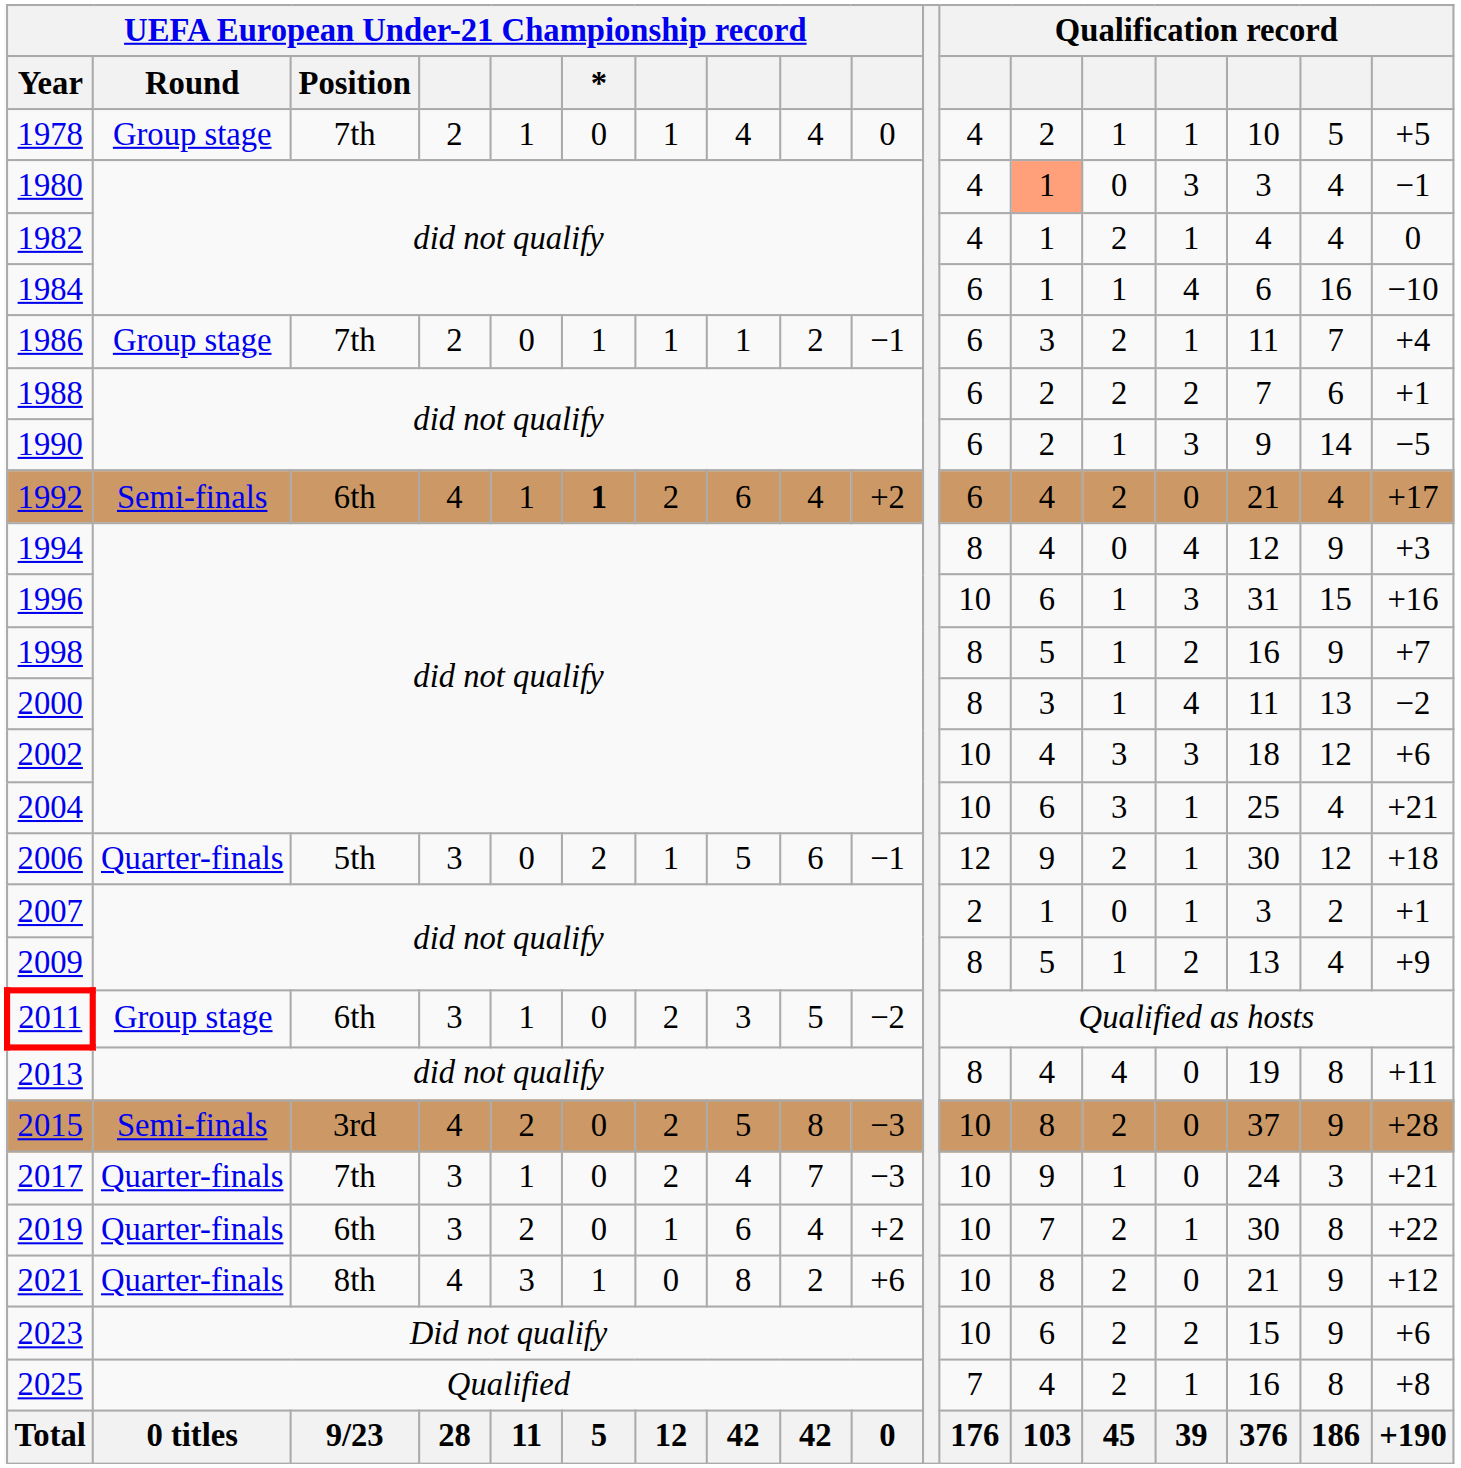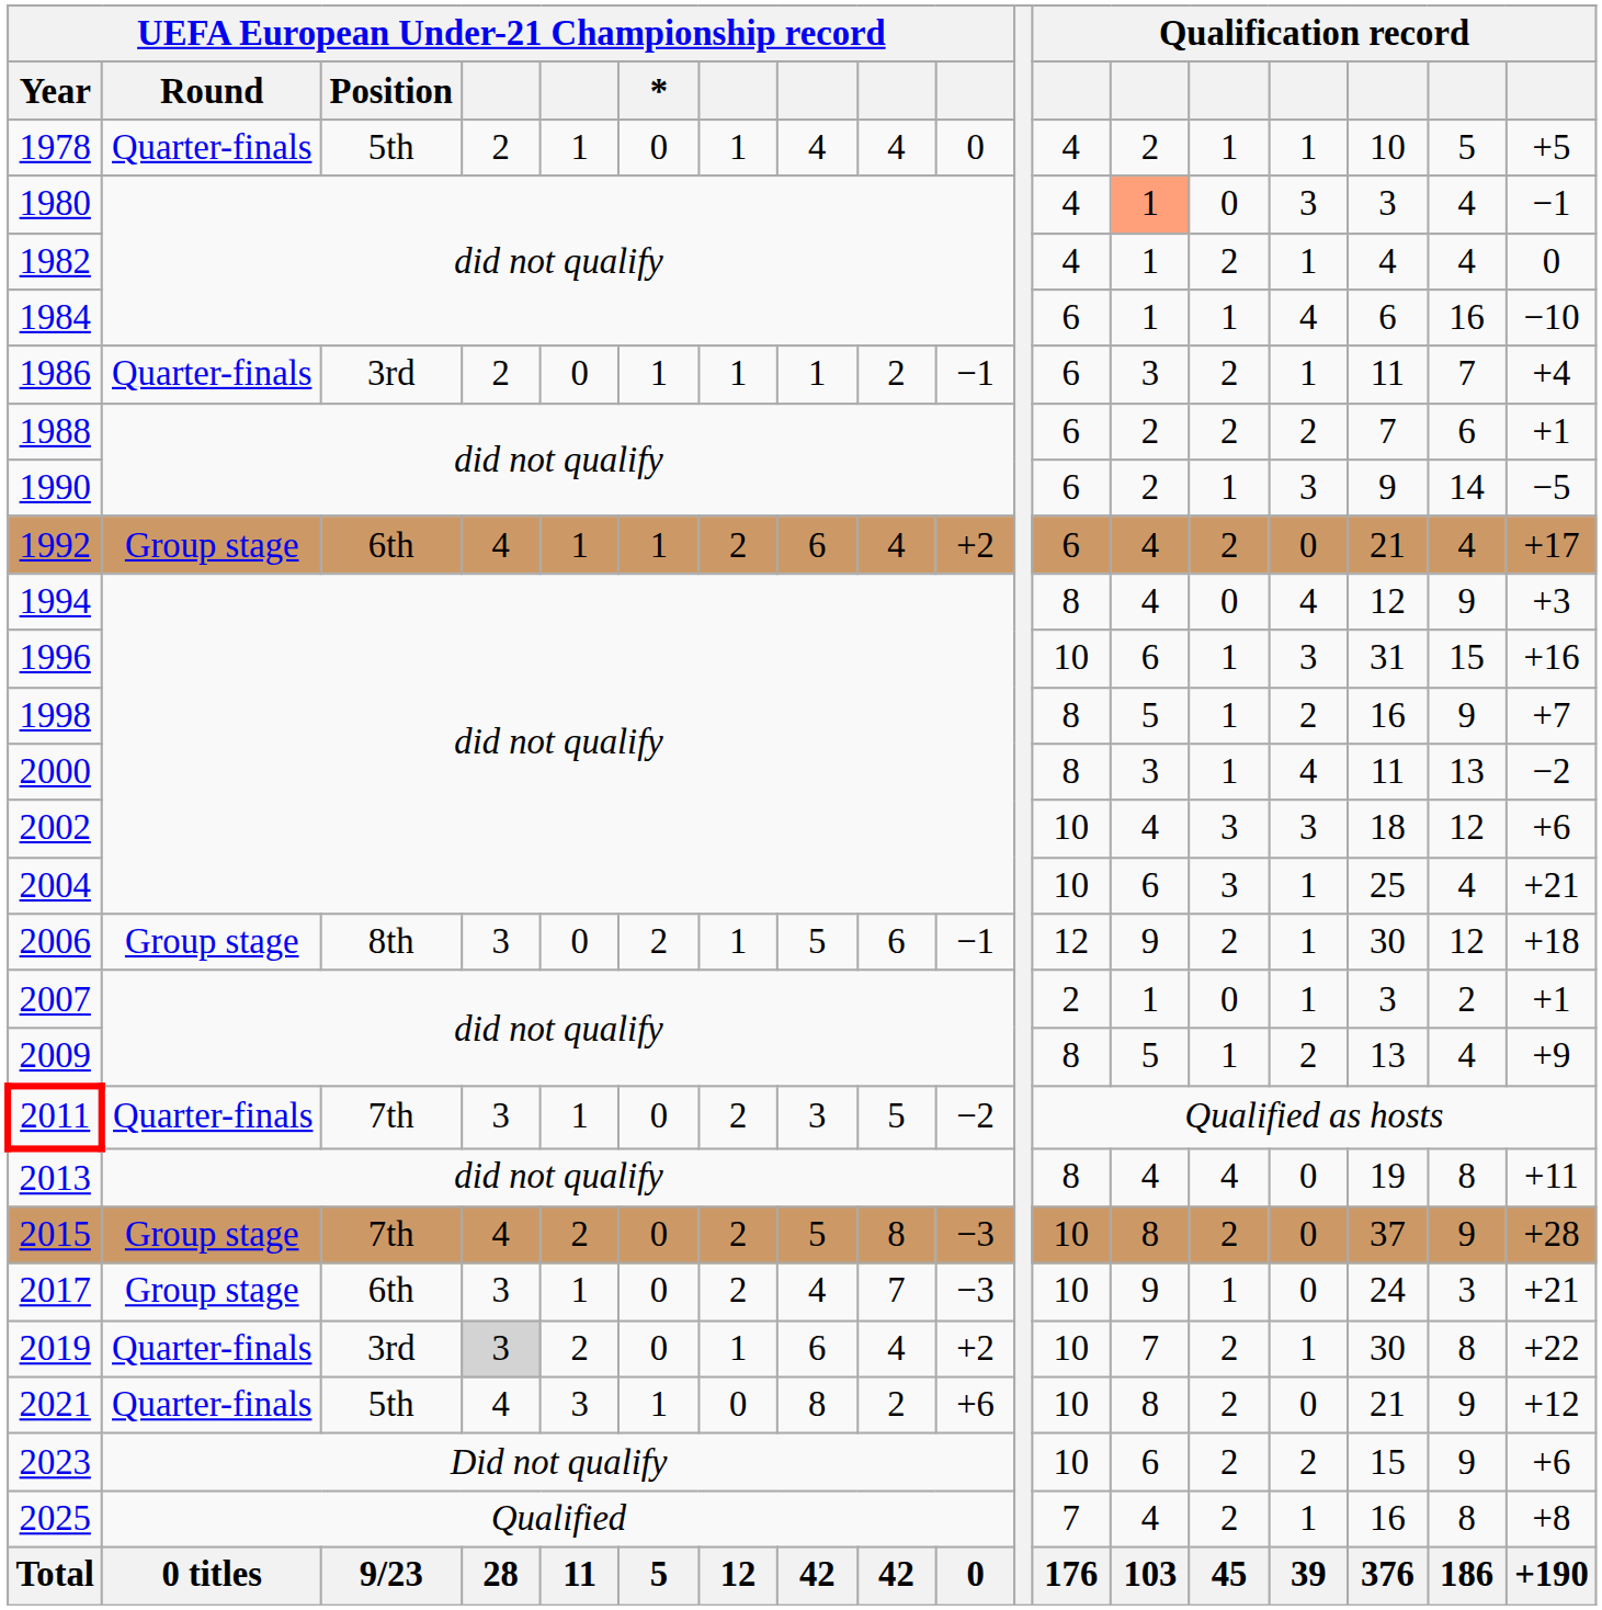 <table class="wikitable" style="text-align: center;">
 <tr>
 <th colspan=10><a href='#'>UEFA European Under-21 Championship record</a></th>
 <th rowspan=28></th>
 <th colspan=7>Qualification record</th>
 </tr>
 <tr>
 <th>Year</th>
 <th>Round</th>
 <th>Position</th>
 <th style="width:28px;"></th>
 <th style="width:28px;"></th>
 <th style="width:28px;">*</th>
 <th style="width:28px;"></th>
 <th style="width:28px;"></th>
 <th style="width:28px;"></th>
 <th style="width:28px;"></th>
 <th style="width:28px;"></th>
 <th style="width:28px;"></th>
 <th style="width:28px;"></th>
 <th style="width:28px;"></th>
 <th style="width:28px;"></th>
 <th style="width:28px;"></th>
 <th style="width:28px;"></th>
 </tr>
 <tr>
 <td><a href='#'>1978</a></td>
-<td><a href='#'>Group stage</a></td>
-<td>7th</td>
+<td><a href='#'>Quarter-finals</a></td>
+<td>5th</td>
 <td>2</td>
 <td>1</td>
 <td>0</td>
 <td>1</td>
 <td>4</td>
 <td>4</td>
 <td>0</td>
 <td>4</td>
 <td>2</td>
 <td>1</td>
 <td>1</td>
 <td>10</td>
 <td>5</td>
 <td>+5</td>
 </tr>
 <tr>
 <td><a href='#'>1980</a></td>
 <td colspan=9 rowspan=3><em>did not qualify</em></td>
 <td>4</td>
 <td style="background: lightsalmon;">1</td>
 <td>0</td>
 <td>3</td>
 <td>3</td>
 <td>4</td>
 <td>−1</td>
 </tr>
 <tr>
 <td><a href='#'>1982</a></td>
 <td>4</td>
 <td>1</td>
 <td>2</td>
 <td>1</td>
 <td>4</td>
 <td>4</td>
 <td>0</td>
 </tr>
 <tr>
 <td><a href='#'>1984</a></td>
 <td>6</td>
 <td>1</td>
 <td>1</td>
 <td>4</td>
 <td>6</td>
 <td>16</td>
 <td>−10</td>
 </tr>
 <tr>
 <td><a href='#'>1986</a></td>
-<td><a href='#'>Group stage</a></td>
-<td>7th</td>
+<td><a href='#'>Quarter-finals</a></td>
+<td>3rd</td>
 <td>2</td>
 <td>0</td>
 <td>1</td>
 <td>1</td>
 <td>1</td>
 <td>2</td>
 <td>−1</td>
 <td>6</td>
 <td>3</td>
 <td>2</td>
 <td>1</td>
 <td>11</td>
 <td>7</td>
 <td>+4</td>
 </tr>
 <tr>
 <td><a href='#'>1988</a></td>
 <td colspan=9 rowspan=2><em>did not qualify</em></td>
 <td>6</td>
 <td>2</td>
 <td>2</td>
 <td>2</td>
 <td>7</td>
 <td>6</td>
 <td>+1</td>
 </tr>
 <tr>
 <td><a href='#'>1990</a></td>
 <td>6</td>
 <td>2</td>
 <td>1</td>
 <td>3</td>
 <td>9</td>
 <td>14</td>
 <td>−5</td>
 </tr>
 <tr bgcolor="#cc9966">
 <td><a href='#'>1992</a></td>
-<td><a href='#'>Semi-finals</a></td>
+<td><a href='#'>Group stage</a></td>
 <td>6th</td>
 <td>4</td>
 <td>1</td>
-<td><strong>1</strong></td>
+<td>1</td>
 <td>2</td>
 <td>6</td>
 <td>4</td>
 <td>+2</td>
 <td>6</td>
 <td>4</td>
 <td>2</td>
 <td>0</td>
 <td>21</td>
 <td>4</td>
 <td>+17</td>
 </tr>
 <tr>
 <td> <a href='#'>1994</a></td>
 <td colspan=9 rowspan=6><em>did not qualify</em></td>
 <td>8</td>
 <td>4</td>
 <td>0</td>
 <td>4</td>
 <td>12</td>
 <td>9</td>
 <td>+3</td>
 </tr>
 <tr>
 <td> <a href='#'>1996</a></td>
 <td>10</td>
 <td>6</td>
 <td>1</td>
 <td>3</td>
 <td>31</td>
 <td>15</td>
 <td>+16</td>
 </tr>
 <tr>
 <td> <a href='#'>1998</a></td>
 <td>8</td>
 <td>5</td>
 <td>1</td>
 <td>2</td>
 <td>16</td>
 <td>9</td>
 <td>+7</td>
 </tr>
 <tr>
 <td> <a href='#'>2000</a></td>
 <td>8</td>
 <td>3</td>
 <td>1</td>
 <td>4</td>
 <td>11</td>
 <td>13</td>
 <td>−2</td>
 </tr>
 <tr>
 <td> <a href='#'>2002</a></td>
 <td>10</td>
 <td>4</td>
 <td>3</td>
 <td>3</td>
 <td>18</td>
 <td>12</td>
 <td>+6</td>
 </tr>
 <tr>
 <td> <a href='#'>2004</a></td>
 <td>10</td>
 <td>6</td>
 <td>3</td>
 <td>1</td>
 <td>25</td>
 <td>4</td>
 <td>+21</td>
 </tr>
 <tr>
 <td> <a href='#'>2006</a></td>
-<td><a href='#'>Quarter-finals</a></td>
-<td>5th</td>
+<td><a href='#'>Group stage</a></td>
+<td>8th</td>
 <td>3</td>
 <td>0</td>
 <td>2</td>
 <td>1</td>
 <td>5</td>
 <td>6</td>
 <td>−1</td>
 <td>12</td>
 <td>9</td>
 <td>2</td>
 <td>1</td>
 <td>30</td>
 <td>12</td>
 <td>+18</td>
 </tr>
 <tr>
 <td> <a href='#'>2007</a></td>
 <td colspan=9 rowspan=2><em>did not qualify</em></td>
 <td>2</td>
 <td>1</td>
 <td>0</td>
 <td>1</td>
 <td>3</td>
 <td>2</td>
 <td>+1</td>
 </tr>
 <tr>
 <td> <a href='#'>2009</a></td>
 <td>8</td>
 <td>5</td>
 <td>1</td>
 <td>2</td>
 <td>13</td>
 <td>4</td>
 <td>+9</td>
 </tr>
 <tr>
 <td style="border: 3px solid red"> <a href='#'>2011</a></td>
-<td><a href='#'>Group stage</a></td>
-<td>6th</td>
+<td><a href='#'>Quarter-finals</a></td>
+<td>7th</td>
 <td>3</td>
 <td>1</td>
 <td>0</td>
 <td>2</td>
 <td>3</td>
 <td>5</td>
 <td>−2</td>
 <td colspan=7><em>Qualified as hosts</em></td>
 </tr>
 <tr>
 <td> <a href='#'>2013</a></td>
 <td colspan=9><em>did not qualify</em></td>
 <td>8</td>
 <td>4</td>
 <td>4</td>
 <td>0</td>
 <td>19</td>
 <td>8</td>
 <td>+11</td>
 </tr>
 <tr bgcolor="#cc9966">
 <td> <a href='#'>2015</a></td>
-<td><a href='#'>Semi-finals</a></td>
-<td>3rd</td>
+<td><a href='#'>Group stage</a></td>
+<td>7th</td>
 <td>4</td>
 <td>2</td>
 <td>0</td>
 <td>2</td>
 <td>5</td>
 <td>8</td>
 <td>−3</td>
 <td>10</td>
 <td>8</td>
 <td>2</td>
 <td>0</td>
 <td>37</td>
 <td>9</td>
 <td>+28</td>
 </tr>
 <tr>
 <td> <a href='#'>2017</a></td>
-<td><a href='#'>Quarter-finals</a></td>
-<td>7th</td>
+<td><a href='#'>Group stage</a></td>
+<td>6th</td>
 <td>3</td>
 <td>1</td>
 <td>0</td>
 <td>2</td>
 <td>4</td>
 <td>7</td>
 <td>−3</td>
 <td>10</td>
 <td>9</td>
 <td>1</td>
 <td>0</td>
 <td>24</td>
 <td>3</td>
 <td>+21</td>
 </tr>
 <tr>
 <td>  <a href='#'>2019</a></td>
 <td><a href='#'>Quarter-finals</a></td>
-<td>6th</td>
-<td>3</td>
+<td>3rd</td>
+<td style="background: lightgrey;">3</td>
 <td>2</td>
 <td>0</td>
 <td>1</td>
 <td>6</td>
 <td>4</td>
 <td>+2</td>
 <td>10</td>
 <td>7</td>
 <td>2</td>
 <td>1</td>
 <td>30</td>
 <td>8</td>
 <td>+22</td>
 </tr>
 <tr>
 <td>  <a href='#'>2021</a></td>
 <td><a href='#'>Quarter-finals</a></td>
-<td>8th</td>
+<td>5th</td>
 <td>4</td>
 <td>3</td>
 <td>1</td>
 <td>0</td>
 <td>8</td>
 <td>2</td>
 <td>+6</td>
 <td>10</td>
 <td>8</td>
 <td>2</td>
 <td>0</td>
 <td>21</td>
 <td>9</td>
 <td>+12</td>
 </tr>
 <tr>
 <td>  <a href='#'>2023</a></td>
 <td colspan=9><em>Did not qualify</em></td>
 <td>10</td>
 <td>6</td>
 <td>2</td>
 <td>2</td>
 <td>15</td>
 <td>9</td>
 <td>+6</td>
 </tr>
 <tr>
 <td> <a href='#'>2025</a></td>
 <td colspan=9><em>Qualified</em></td>
 <td>7</td>
 <td>4</td>
 <td>2</td>
 <td>1</td>
 <td>16</td>
 <td>8</td>
 <td>+8</td>
 </tr>
 <tr>
 <th>Total</th>
 <th>0 titles</th>
 <th>9/23</th>
 <th>28</th>
 <th>11</th>
 <th>5</th>
 <th>12</th>
 <th>42</th>
 <th>42</th>
 <th>0</th>
 <th>176</th>
 <th>103</th>
 <th>45</th>
 <th>39</th>
 <th>376</th>
 <th>186</th>
 <th>+190</th>
 </tr>
 </table>
